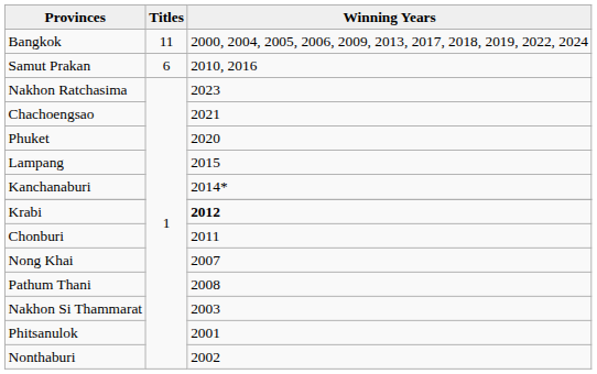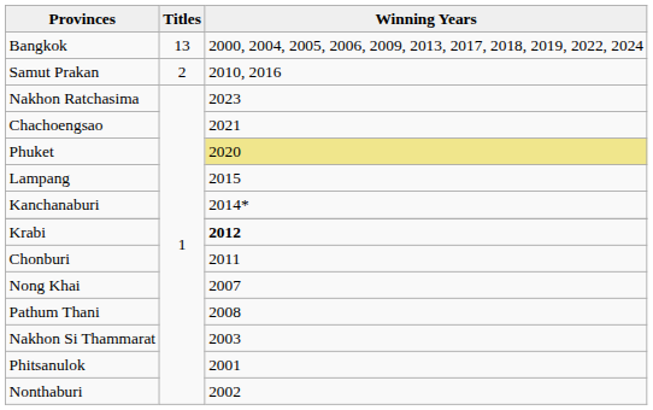 <table class="wikitable" style="font-size: 95%;">
 <tr>
 <th style="background:#efefef">Provinces</th>
 <th style="background:#efefef">Titles</th>
 <th style="background:#efefef">Winning Years</th>
 </tr>
 <tr>
 <td>Bangkok</td>
-<td style="text-align:center">11</td>
+<td style="text-align:center">13</td>
 <td>2000, 2004, 2005, 2006, 2009, 2013, 2017, 2018, 2019, 2022, 2024</td>
 </tr>
 <tr>
 <td>Samut Prakan</td>
-<td style="text-align:center">6</td>
+<td style="text-align:center">2</td>
 <td>2010, 2016</td>
 </tr>
 <tr>
 <td>Nakhon Ratchasima</td>
 <td rowspan="13" style="text-align:center">1</td>
 <td>2023</td>
 </tr>
 <tr>
 <td>Chachoengsao</td>
 <td>2021</td>
 </tr>
 <tr>
 <td>Phuket</td>
-<td>2020</td>
+<td style="background: khaki;">2020</td>
 </tr>
 <tr>
 <td>Lampang</td>
 <td>2015</td>
 </tr>
 <tr>
 <td>Kanchanaburi</td>
 <td>2014*</td>
 </tr>
 <tr>
 </tr>
 <tr>
 <td>Krabi</td>
 <td><strong>2012</strong></td>
 </tr>
 <tr>
 <td>Chonburi</td>
 <td>2011</td>
 </tr>
 <tr>
 <td>Nong Khai</td>
 <td>2007</td>
 </tr>
 <tr>
 <td>Pathum Thani</td>
 <td>2008</td>
 </tr>
 <tr>
 <td>Nakhon Si Thammarat</td>
 <td>2003</td>
 </tr>
 <tr>
 <td>Phitsanulok</td>
 <td>2001</td>
 </tr>
 <tr>
 <td>Nonthaburi</td>
 <td>2002</td>
 </tr>
 </table>
